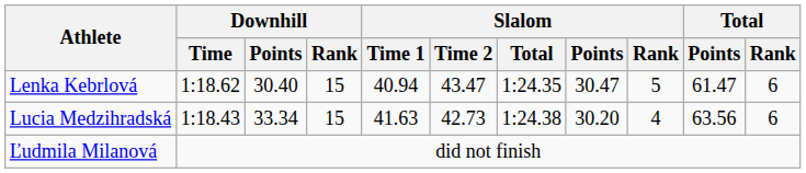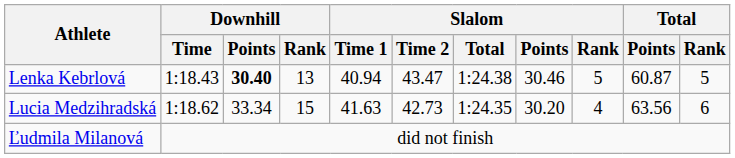 <table class="wikitable" style="font-size:90%">
 <tr>
 <th rowspan="2">Athlete</th>
 <th colspan=3>Downhill</th>
 <th colspan=5>Slalom</th>
 <th colspan="2">Total</th>
 </tr>
 <tr>
 <th>Time</th>
 <th>Points</th>
 <th>Rank</th>
 <th>Time 1</th>
 <th>Time 2</th>
 <th>Total</th>
 <th>Points</th>
 <th>Rank</th>
 <th>Points</th>
 <th>Rank</th>
 </tr>
 <tr align="center">
 <td align="left"><a href='#'>Lenka Kebrlová</a></td>
-<td>1:18.62</td>
-<td>30.40</td>
-<td>15</td>
+<td>1:18.43</td>
+<td><strong>30.40</strong></td>
+<td>13</td>
 <td>40.94</td>
 <td>43.47</td>
-<td>1:24.35</td>
-<td>30.47</td>
+<td>1:24.38</td>
+<td>30.46</td>
 <td>5</td>
-<td>61.47</td>
-<td>6</td>
+<td>60.87</td>
+<td>5</td>
 </tr>
 <tr align="center">
 <td align="left"><a href='#'>Lucia Medzihradská</a></td>
-<td>1:18.43</td>
+<td>1:18.62</td>
 <td>33.34</td>
 <td>15</td>
 <td>41.63</td>
 <td>42.73</td>
-<td>1:24.38</td>
+<td>1:24.35</td>
 <td>30.20</td>
 <td>4</td>
 <td>63.56</td>
 <td>6</td>
 </tr>
 <tr align="center">
 <td align="left"><a href='#'>Ľudmila Milanová</a></td>
 <td colspan=10>did not finish</td>
 </tr>
 </table>
